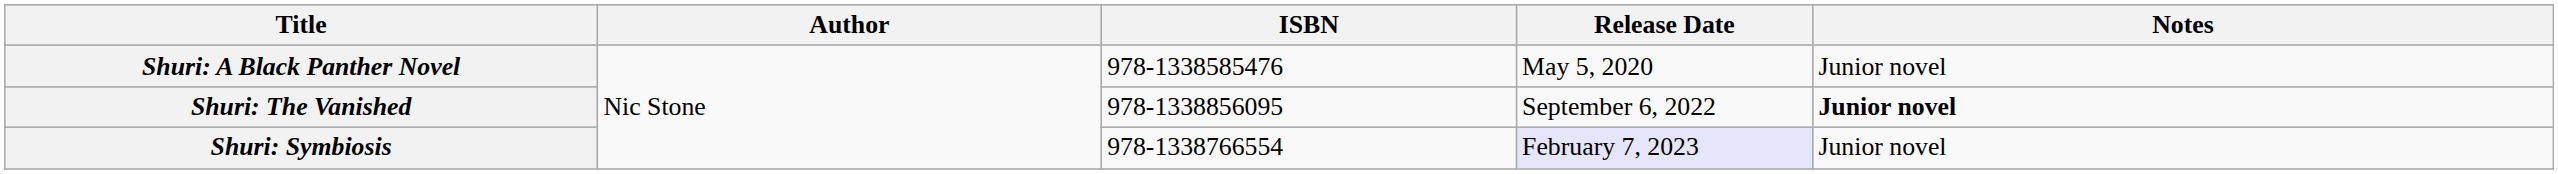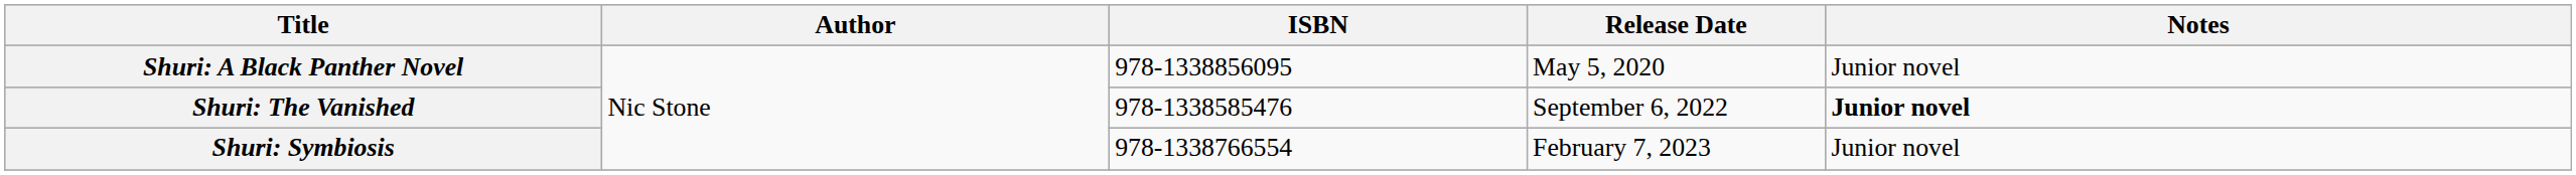 <table class="wikitable" width="100%">
 <tr>
 <th width="20%">Title</th>
 <th width="17%">Author</th>
 <th width="14%">ISBN</th>
 <th width="10%">Release Date</th>
 <th width="25%">Notes</th>
 </tr>
 <tr>
 <th><em>Shuri: A Black Panther Novel</em></th>
 <td rowspan="3">Nic Stone</td>
-<td>978-1338585476</td>
+<td>978-1338856095</td>
 <td>May 5, 2020</td>
 <td>Junior novel</td>
 </tr>
 <tr>
 <th><em>Shuri: The Vanished</em></th>
-<td>978-1338856095</td>
+<td>978-1338585476</td>
 <td>September 6, 2022</td>
 <td><strong>Junior novel</strong></td>
 </tr>
 <tr>
 <th><em>Shuri: Symbiosis</em></th>
 <td>978-1338766554</td>
-<td style="background: lavender;">February 7, 2023</td>
+<td>February 7, 2023</td>
 <td>Junior novel</td>
 </tr>
 </table>
